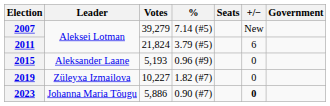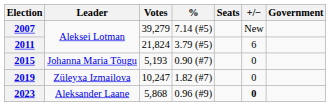 <table class=wikitable style="text-align: center;">
 <tr>
 <th>Election</th>
 <th>Leader</th>
 <th>Votes</th>
 <th>%</th>
 <th>Seats</th>
 <th>+/−</th>
 <th>Government</th>
 </tr>
 <tr>
 <th><a href='#'>2007</a></th>
 <td rowspan=2><a href='#'>Aleksei Lotman</a></td>
 <td>39,279</td>
 <td>7.14 (#5)</td>
 <td></td>
 <td>New</td>
 <td></td>
 </tr>
 <tr>
 <th><a href='#'>2011</a></th>
 <td>21,824</td>
 <td>3.79 (#5)</td>
 <td></td>
 <td> 6</td>
 <td></td>
 </tr>
 <tr>
 <th><a href='#'>2015</a></th>
-<td><a href='#'>Aleksander Laane</a></td>
+<td><a href='#'>Johanna Maria Tõugu</a></td>
 <td>5,193</td>
-<td>0.96 (#9)</td>
+<td>0.90 (#7)</td>
 <td></td>
 <td> 0</td>
 <td></td>
 </tr>
 <tr>
 <th><a href='#'>2019</a></th>
 <td><a href='#'>Züleyxa Izmailova</a></td>
-<td>10,227</td>
+<td>10,247</td>
 <td>1.82 (#7)</td>
 <td></td>
 <td> 0</td>
 <td></td>
 </tr>
 <tr>
 <th><a href='#'>2023</a></th>
-<td><a href='#'>Johanna Maria Tõugu</a></td>
-<td>5,886</td>
-<td>0.90 (#7)</td>
+<td><a href='#'>Aleksander Laane</a></td>
+<td>5,868</td>
+<td>0.96 (#9)</td>
 <td></td>
 <td><strong> 0</strong></td>
 <td></td>
 </tr>
 </table>
